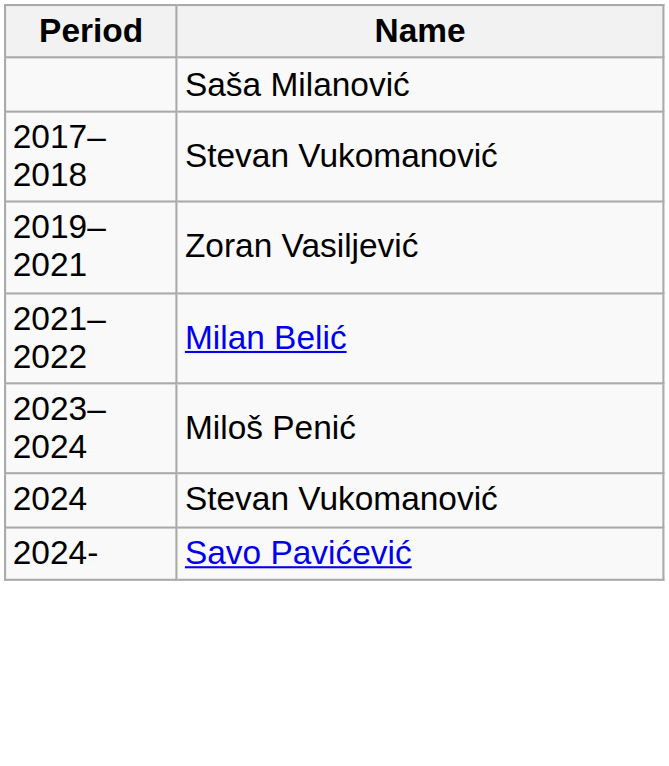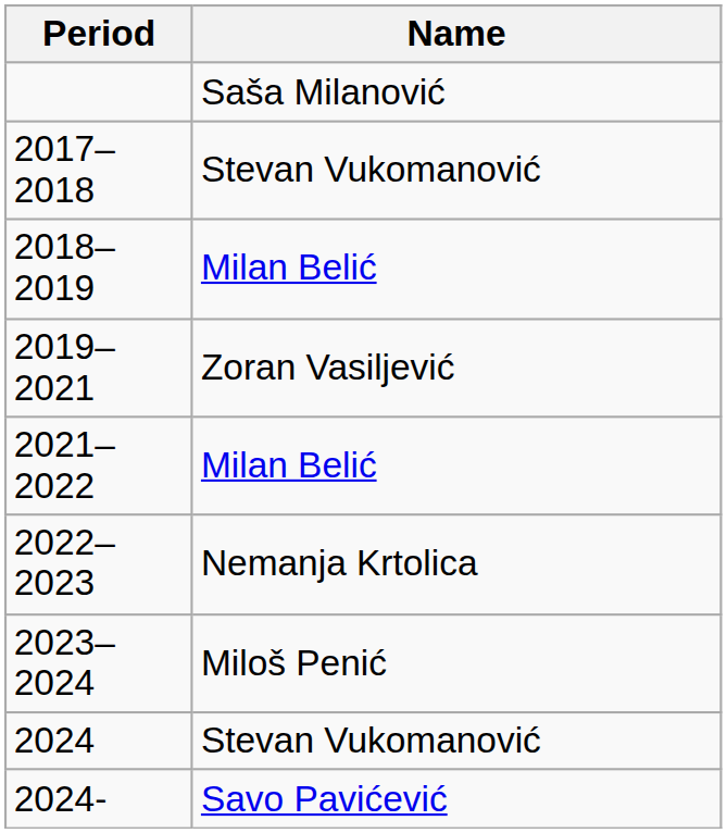 <table class="wikitable">
 <tr>
 <th width="75">Period</th>
 <th width="225">Name</th>
 </tr>
 <tr>
 <td></td>
 <td> Saša Milanović</td>
 </tr>
 <tr>
 <td>2017–2018</td>
 <td> Stevan Vukomanović</td>
 </tr>
 <tr>
+<td>2018–2019</td>
+<td> <a href='#'>Milan Belić</a></td>
+</tr>
+<tr>
 <td>2019–2021</td>
 <td> Zoran Vasiljević</td>
 </tr>
 <tr>
 <td>2021–2022</td>
 <td> <a href='#'>Milan Belić</a></td>
+</tr>
+<tr>
+<td>2022–2023</td>
+<td> Nemanja Krtolica</td>
 </tr>
 <tr>
 <td>2023–2024</td>
 <td> Miloš Penić</td>
 </tr>
 <tr>
 <td>2024</td>
 <td> Stevan Vukomanović</td>
 </tr>
 <tr>
 <td>2024-</td>
 <td> <a href='#'>Savo Pavićević</a></td>
 </tr>
 </table>
